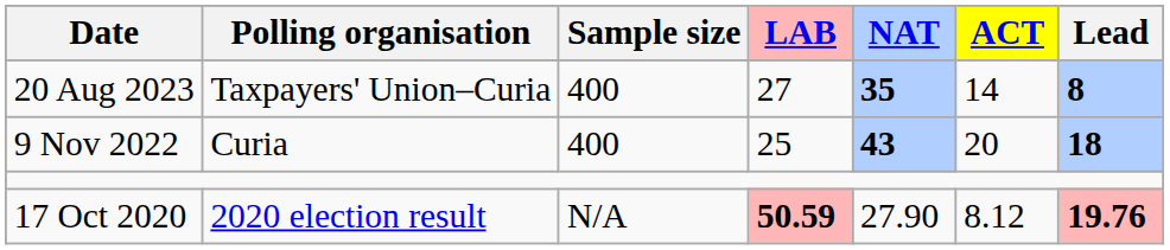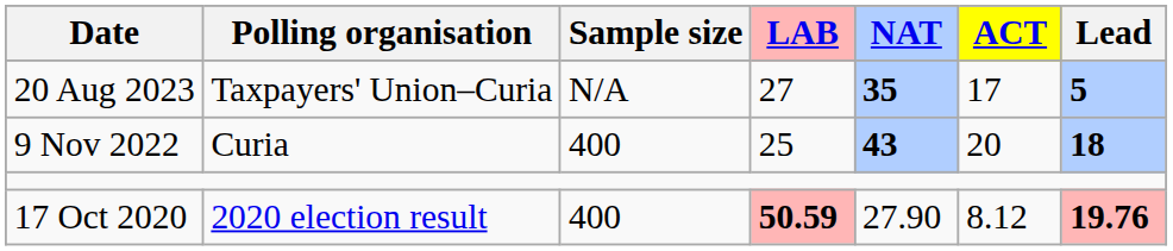 <table class="wikitable">
 <tr>
 <th>Date</th>
 <th>Polling organisation</th>
 <th>Sample size</th>
 <th style="background-color:#FFB6B6;width:40px"><a href='#'>LAB</a></th>
 <th style="background-color:#B0CEFF;width:40px"><a href='#'>NAT</a></th>
 <th style="background-color:#FFFF00;width:40px"><a href='#'>ACT</a></th>
 <th style="width:40px;">Lead</th>
 </tr>
 <tr>
 <td>20 Aug 2023</td>
 <td>Taxpayers' Union–Curia</td>
-<td>400</td>
+<td>N/A</td>
 <td>27</td>
 <td style="background:#B0CEFF;"><strong>35</strong></td>
-<td>14</td>
-<td style="background:#B0CEFF;"><strong>8</strong></td>
+<td>17</td>
+<td style="background:#B0CEFF;"><strong>5</strong></td>
 </tr>
 <tr>
 <td>9 Nov 2022</td>
 <td>Curia</td>
 <td>400</td>
 <td>25</td>
 <td style="background:#B0CEFF;"><strong>43</strong></td>
 <td>20</td>
 <td style="background:#B0CEFF;"><strong>18</strong></td>
 </tr>
 <tr>
 <td colspan="10"></td>
 </tr>
 <tr>
 <td>17 Oct 2020</td>
 <td><a href='#'>2020 election result</a></td>
-<td>N/A</td>
+<td>400</td>
 <td style="background-color:#FFB6B6;"><strong>50.59</strong></td>
 <td>27.90</td>
 <td>8.12</td>
 <td style="background-color:#FFB6B6;"><strong>19.76</strong></td>
 </tr>
 </table>
